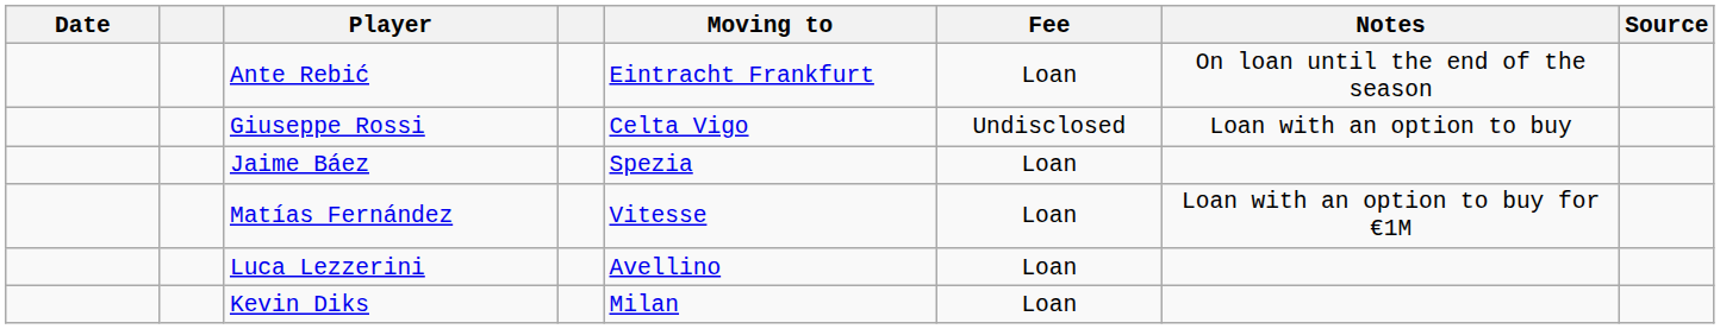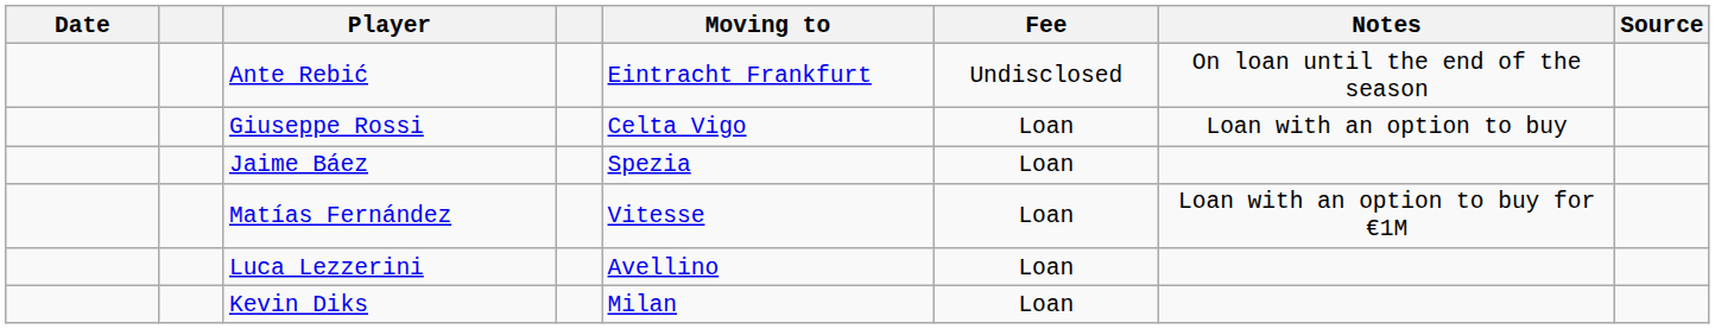 <table class="wikitable sortable">
 <tr>
 <th style="width:80px;">Date</th>
 <th style="width:30px;"></th>
 <th style="width:180px;">Player</th>
 <th style="width:20px;"></th>
 <th style="width:180px;">Moving to</th>
 <th style="width:120px;" class="unsortable">Fee</th>
 <th style="width:250px;" class="unsortable">Notes</th>
 <th style="width:20px;">Source</th>
 </tr>
 <tr>
 <td></td>
 <td align=center></td>
 <td> <a href='#'>Ante Rebić</a></td>
 <td align=center></td>
 <td> <a href='#'>Eintracht Frankfurt</a></td>
-<td align=center>Loan</td>
+<td align=center>Undisclosed</td>
 <td align=center>On loan until the end of the season</td>
 <td></td>
 </tr>
 <tr>
 <td></td>
 <td align=center></td>
 <td> <a href='#'>Giuseppe Rossi</a></td>
 <td align=center></td>
 <td> <a href='#'>Celta Vigo</a></td>
-<td align=center>Undisclosed</td>
+<td align=center>Loan</td>
 <td align=center>Loan with an option to buy</td>
 <td></td>
 </tr>
 <tr>
 <td></td>
 <td align=center></td>
 <td> <a href='#'>Jaime Báez</a></td>
 <td align=center></td>
 <td> <a href='#'>Spezia</a></td>
 <td align=center>Loan</td>
 <td align=center></td>
 <td></td>
 </tr>
 <tr>
 <td></td>
 <td align=center></td>
 <td> <a href='#'>Matías Fernández</a></td>
 <td align=center></td>
 <td> <a href='#'>Vitesse</a></td>
 <td align=center>Loan</td>
 <td align=center>Loan with an option to buy for €1M</td>
 <td></td>
 </tr>
 <tr>
 <td></td>
 <td align=center></td>
 <td> <a href='#'>Luca Lezzerini</a></td>
 <td align=center></td>
 <td> <a href='#'>Avellino</a></td>
 <td align=center>Loan</td>
 <td align=center></td>
 <td></td>
 </tr>
 <tr>
 <td></td>
 <td align=center></td>
 <td> <a href='#'>Kevin Diks</a></td>
 <td align=center></td>
 <td> <a href='#'>Milan</a></td>
 <td align=center>Loan</td>
 <td align=center></td>
 <td></td>
 </tr>
 </table>
